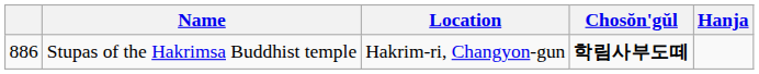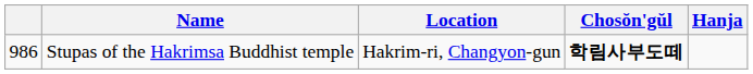 <table class="wikitable">
 <tr>
 <th></th>
 <th><a href='#'>Name</a></th>
 <th><a href='#'>Location</a></th>
 <th><a href='#'>Chosŏn'gŭl</a></th>
 <th><a href='#'>Hanja</a></th>
 </tr>
 <tr>
-<td>886</td>
+<td>986</td>
 <td>Stupas of the <a href='#'>Hakrimsa</a> Buddhist temple</td>
 <td>Hakrim-ri, <a href='#'>Changyon</a>-gun</td>
 <td><strong>학림사부도떼</strong></td>
 <td></td>
 </tr>
 </table>
